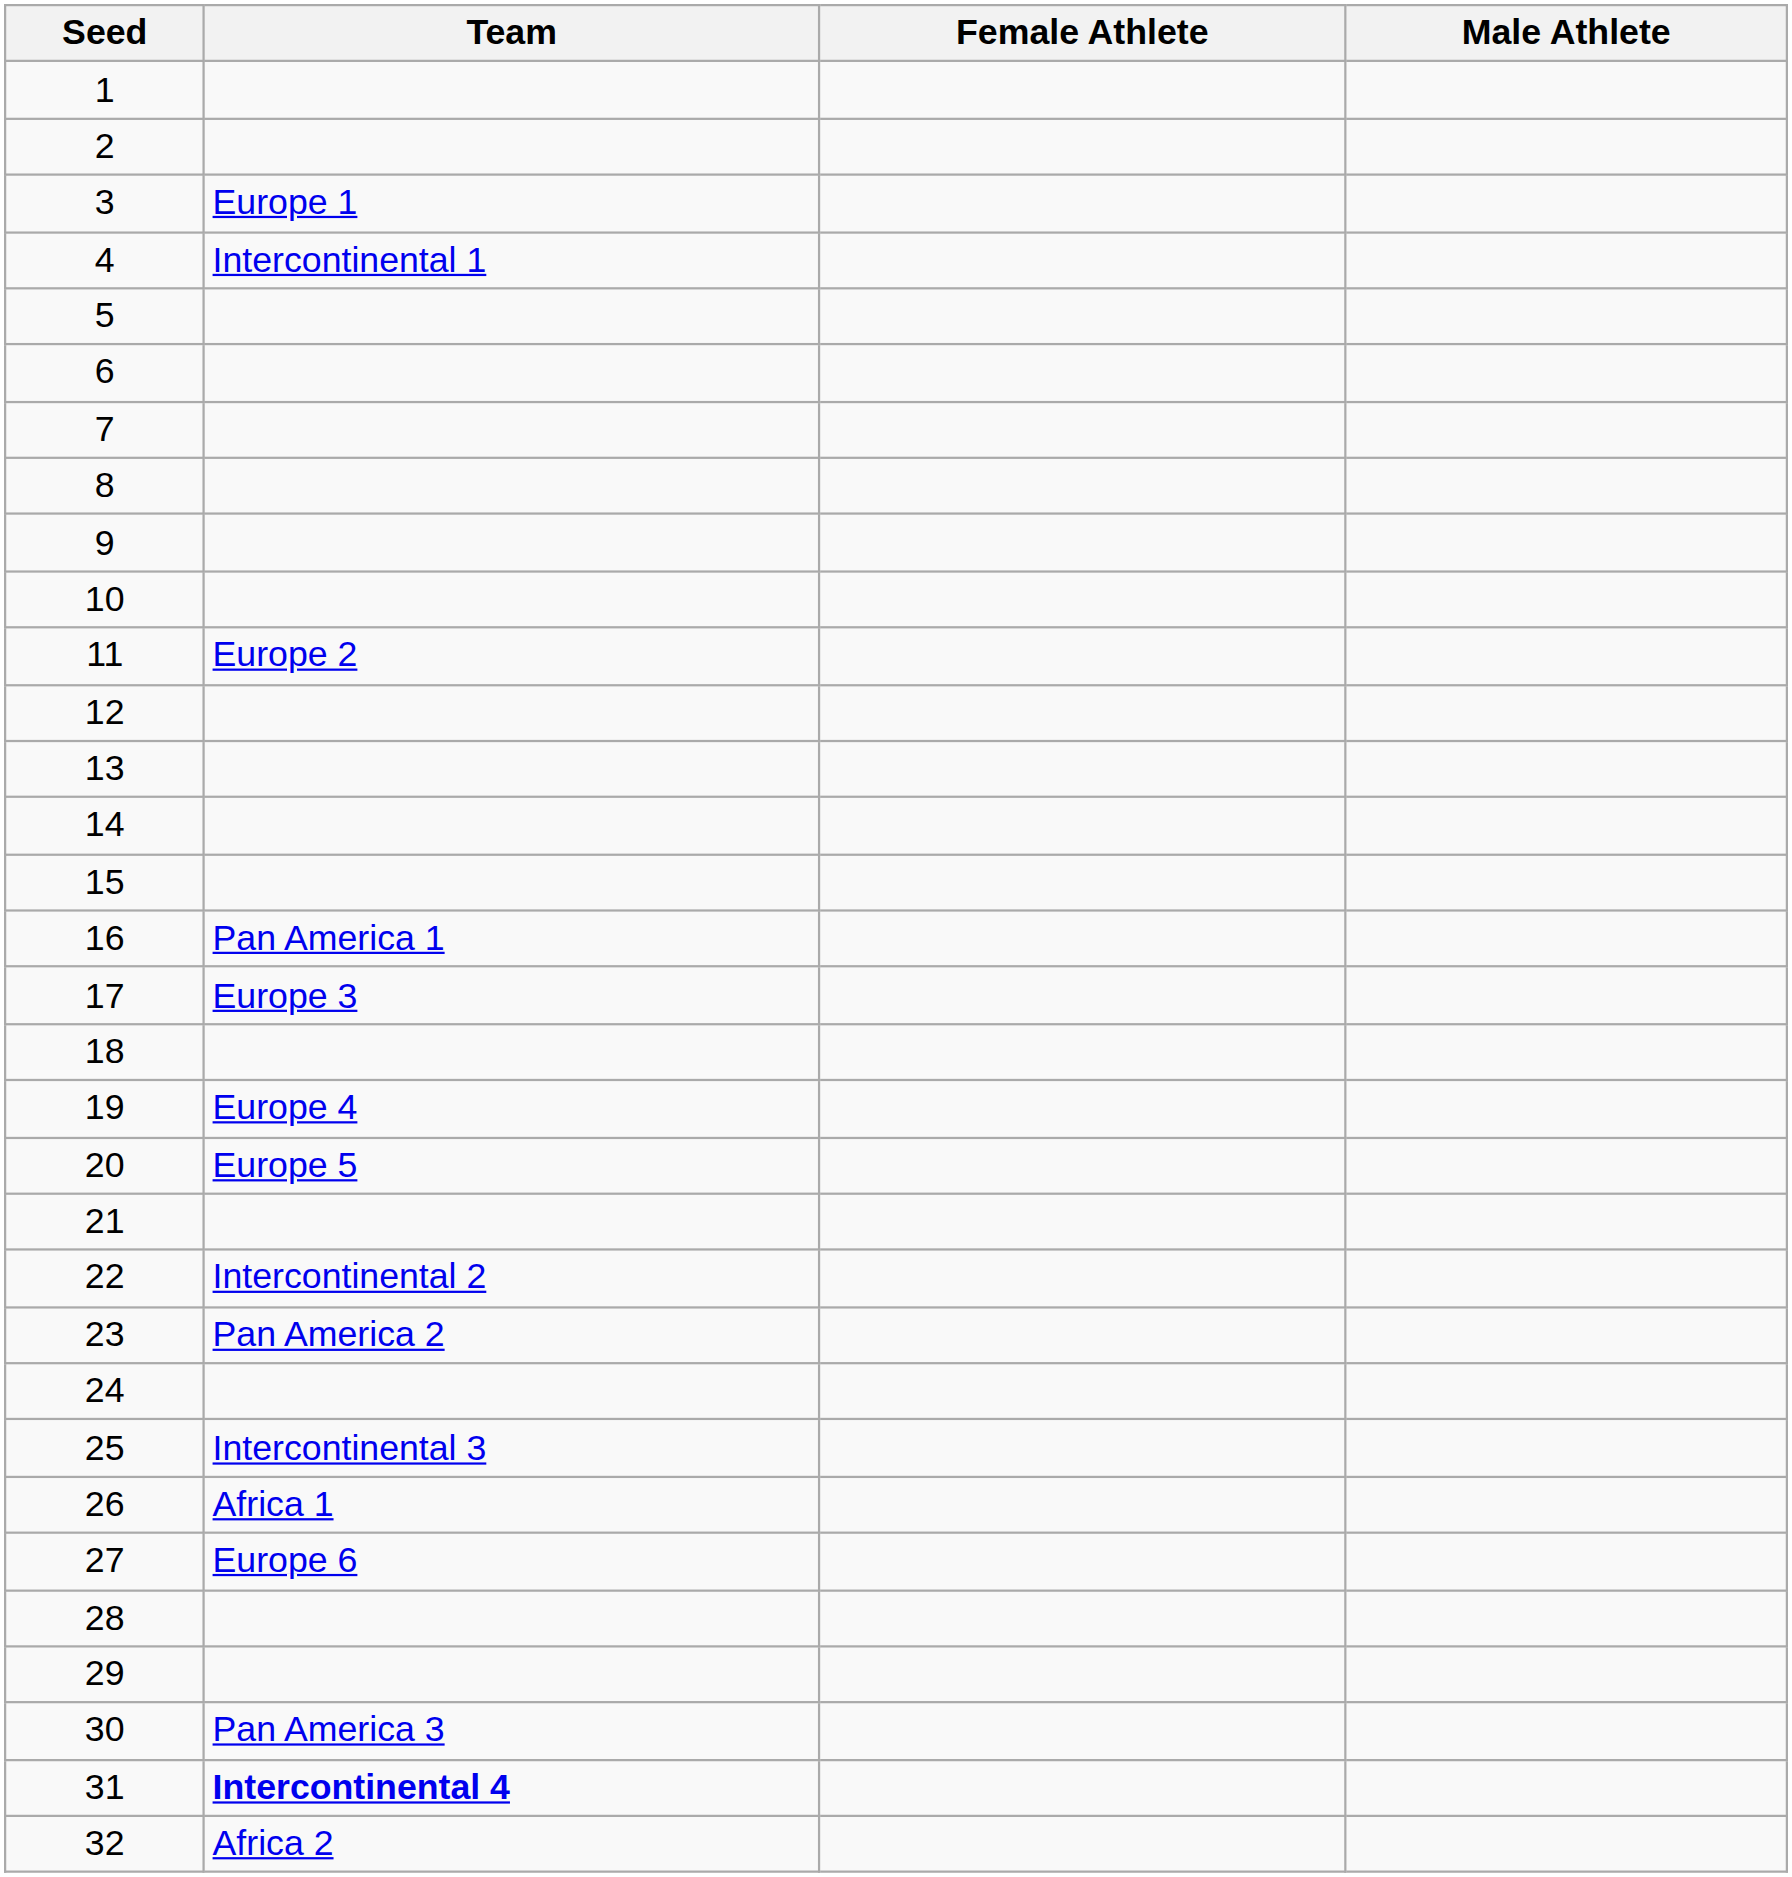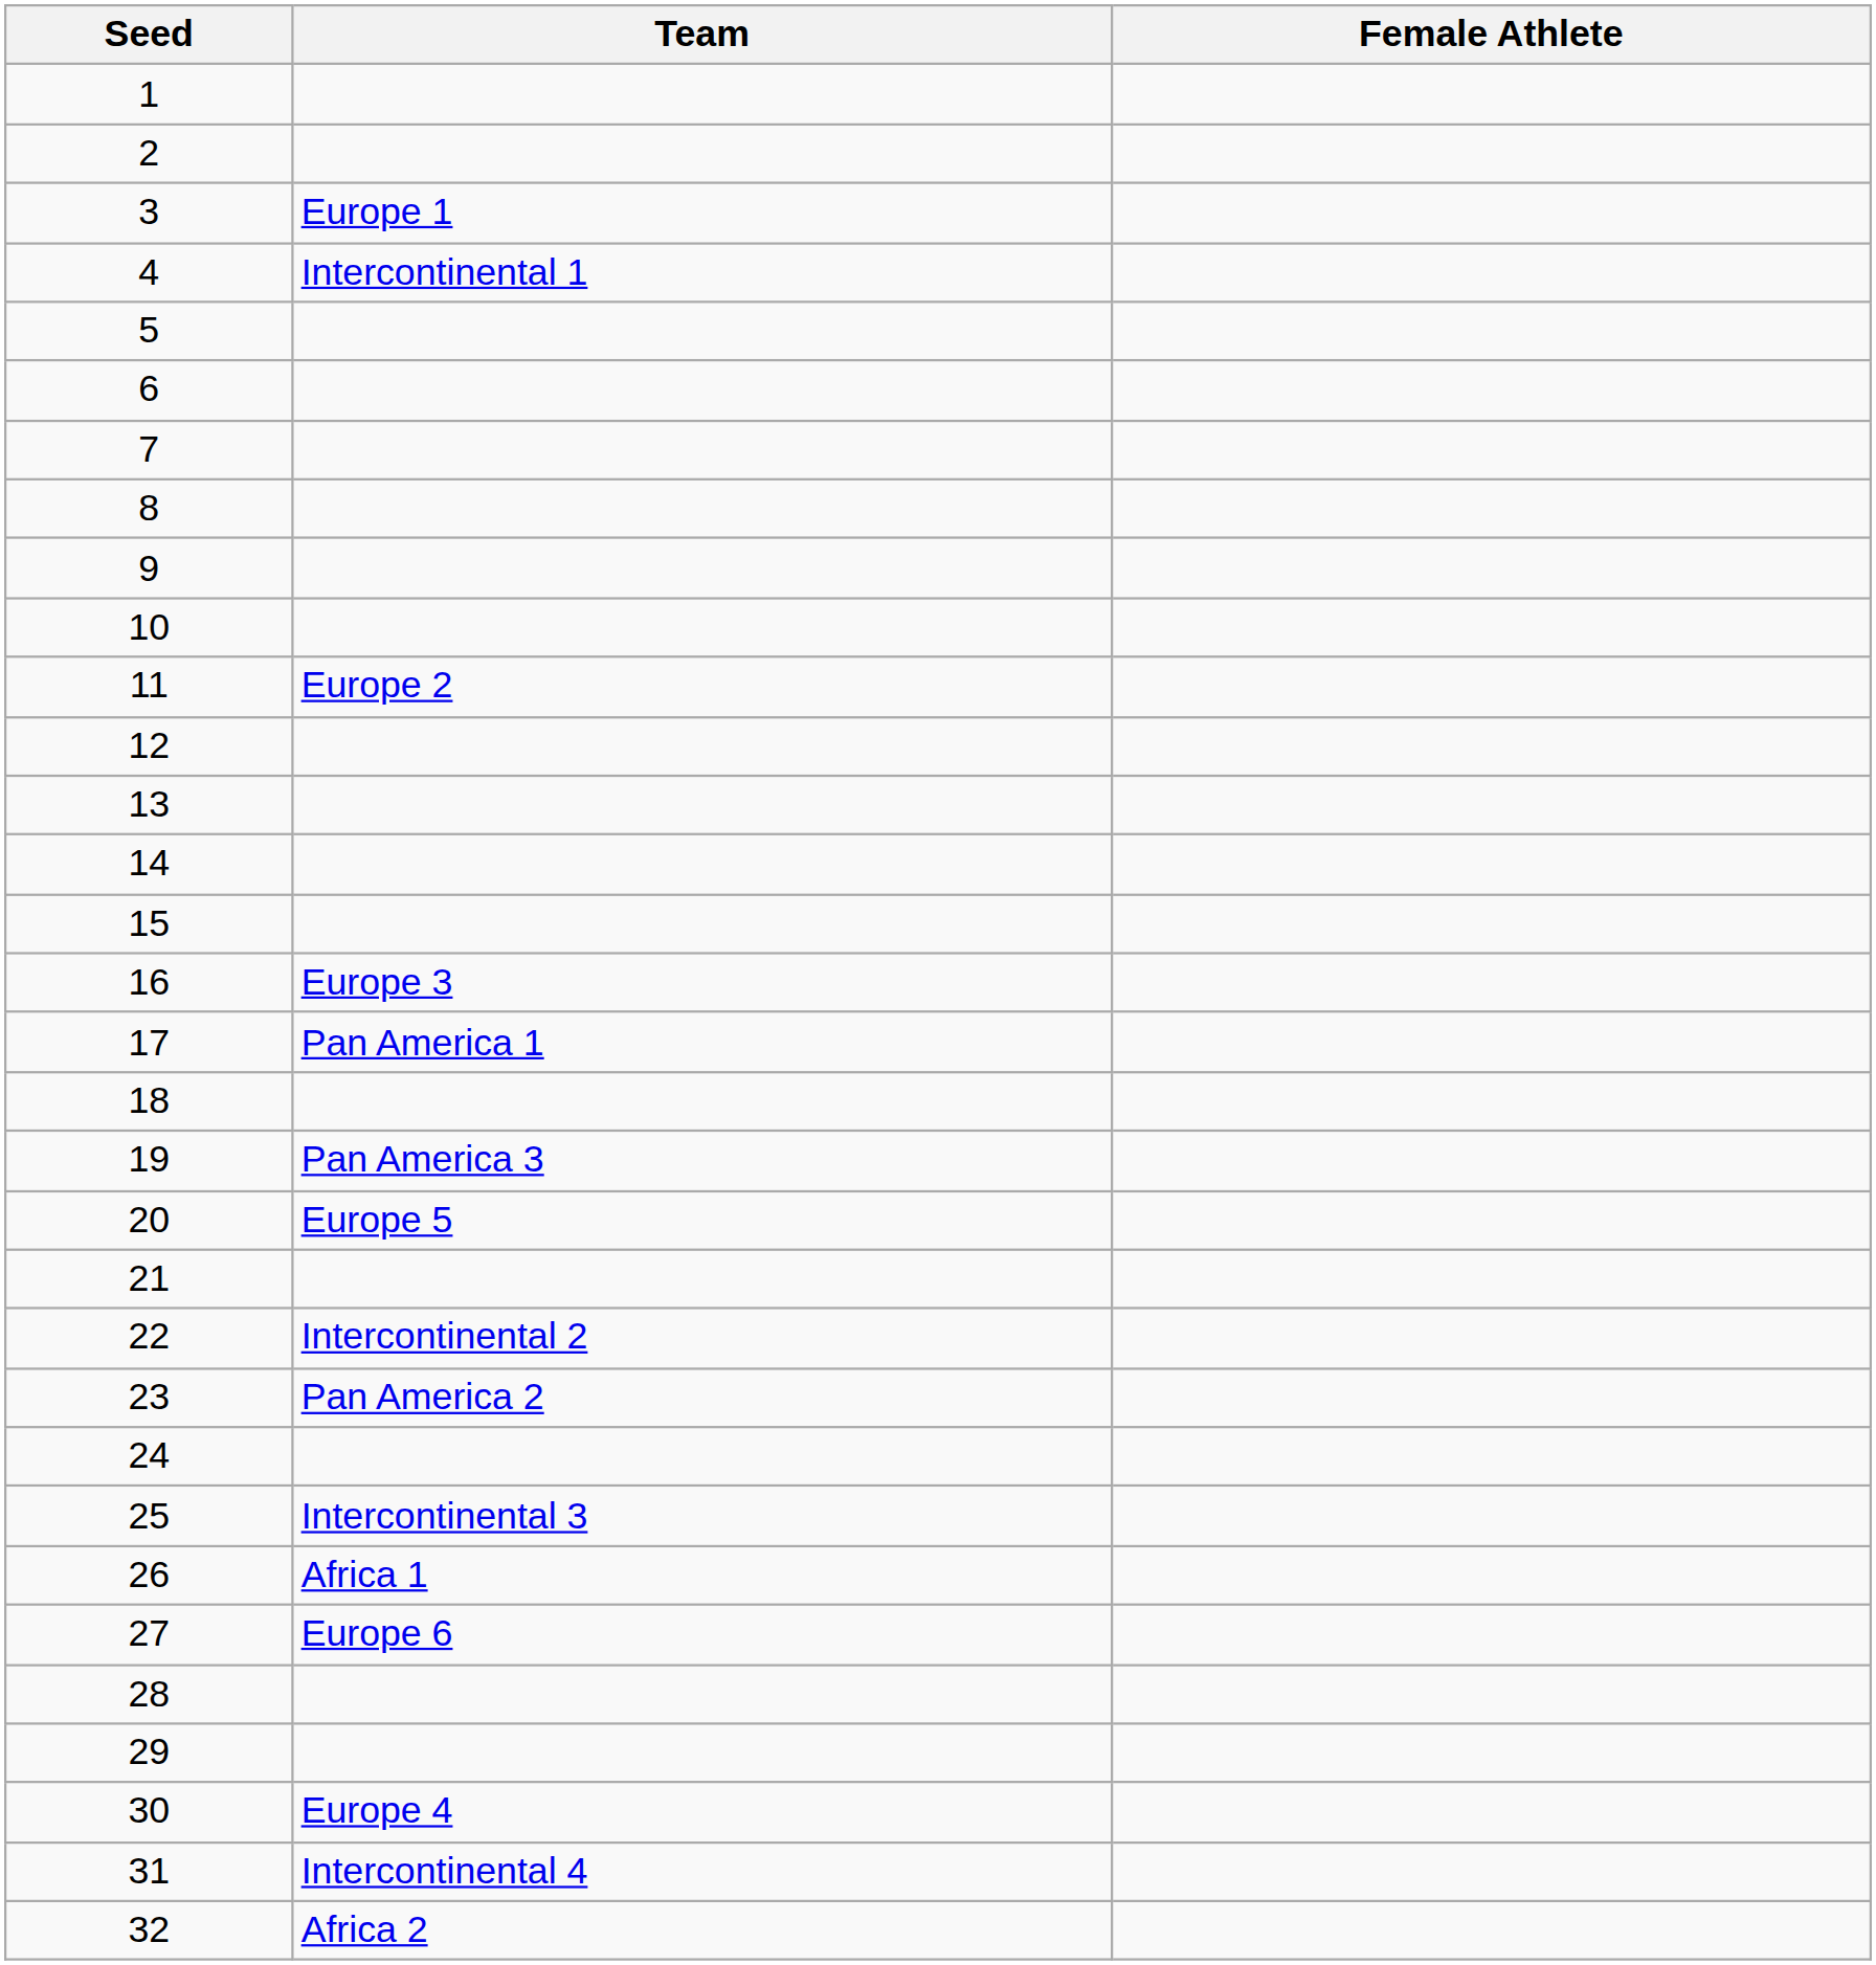 <table class="wikitable" width=800 style="text-align:left; font-size:100%">
 <tr>
 <th>Seed</th>
 <th>Team</th>
 <th>Female Athlete</th>
-<th>Male Athlete</th>
 </tr>
 <tr>
 <td align="center">1</td>
-<td></td>
 <td></td>
 <td></td>
 </tr>
 <tr>
 <td align="center">2</td>
 <td></td>
 <td></td>
-<td></td>
 </tr>
 <tr>
 <td align="center">3</td>
 <td> <a href='#'>Europe 1</a></td>
-<td></td>
 <td></td>
 </tr>
 <tr>
 <td align="center">4</td>
 <td> <a href='#'>Intercontinental 1</a></td>
 <td></td>
-<td></td>
 </tr>
 <tr>
 <td align="center">5</td>
-<td></td>
 <td></td>
 <td></td>
 </tr>
 <tr>
 <td align="center">6</td>
 <td></td>
 <td></td>
-<td></td>
 </tr>
 <tr>
 <td align="center">7</td>
-<td></td>
 <td></td>
 <td></td>
 </tr>
 <tr>
 <td align="center">8</td>
 <td></td>
 <td></td>
-<td></td>
 </tr>
 <tr>
 <td align="center">9</td>
-<td></td>
 <td></td>
 <td></td>
 </tr>
 <tr>
 <td align="center">10</td>
 <td></td>
 <td></td>
-<td></td>
 </tr>
 <tr>
 <td align="center">11</td>
 <td> <a href='#'>Europe 2</a></td>
 <td></td>
-<td></td>
 </tr>
 <tr>
 <td align="center">12</td>
-<td></td>
 <td></td>
 <td></td>
 </tr>
 <tr>
 <td align="center">13</td>
 <td></td>
 <td></td>
-<td></td>
 </tr>
 <tr>
 <td align="center">14</td>
-<td></td>
 <td></td>
 <td></td>
 </tr>
 <tr>
 <td align="center">15</td>
 <td></td>
 <td></td>
-<td></td>
 </tr>
 <tr>
 <td align="center">16</td>
-<td> <a href='#'>Pan America 1</a></td>
-<td></td>
+<td> <a href='#'>Europe 3</a></td>
 <td></td>
 </tr>
 <tr>
 <td align="center">17</td>
-<td> <a href='#'>Europe 3</a></td>
-<td></td>
+<td> <a href='#'>Pan America 1</a></td>
 <td></td>
 </tr>
 <tr>
 <td align="center">18</td>
 <td></td>
 <td></td>
-<td></td>
 </tr>
 <tr>
 <td align="center">19</td>
-<td> <a href='#'>Europe 4</a></td>
-<td></td>
+<td> <a href='#'>Pan America 3</a></td>
 <td></td>
 </tr>
 <tr>
 <td align="center">20</td>
 <td> <a href='#'>Europe 5</a></td>
 <td></td>
-<td></td>
 </tr>
 <tr>
 <td align="center">21</td>
-<td></td>
 <td></td>
 <td></td>
 </tr>
 <tr>
 <td align="center">22</td>
 <td> <a href='#'>Intercontinental 2</a></td>
 <td></td>
-<td></td>
 </tr>
 <tr>
 <td align="center">23</td>
 <td> <a href='#'>Pan America 2</a></td>
 <td></td>
-<td></td>
 </tr>
 <tr>
 <td align="center">24</td>
-<td></td>
 <td></td>
 <td></td>
 </tr>
 <tr>
 <td align="center">25</td>
 <td> <a href='#'>Intercontinental 3</a></td>
 <td></td>
-<td></td>
 </tr>
 <tr>
 <td align="center">26</td>
 <td> <a href='#'>Africa 1</a></td>
-<td></td>
 <td></td>
 </tr>
 <tr>
 <td align="center">27</td>
 <td> <a href='#'>Europe 6</a></td>
 <td></td>
-<td></td>
 </tr>
 <tr>
 <td align="center">28</td>
-<td></td>
 <td></td>
 <td></td>
 </tr>
 <tr>
 <td align="center">29</td>
 <td></td>
 <td></td>
-<td></td>
 </tr>
 <tr>
 <td align="center">30</td>
-<td> <a href='#'>Pan America 3</a></td>
-<td></td>
+<td> <a href='#'>Europe 4</a></td>
 <td></td>
 </tr>
 <tr>
 <td align="center">31</td>
-<td><strong> <a href='#'>Intercontinental 4</a></strong></td>
-<td></td>
+<td> <a href='#'>Intercontinental 4</a></td>
 <td></td>
 </tr>
 <tr>
 <td align="center">32</td>
 <td> <a href='#'>Africa 2</a></td>
 <td></td>
-<td></td>
 </tr>
 </table>
